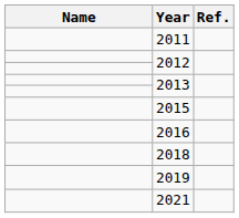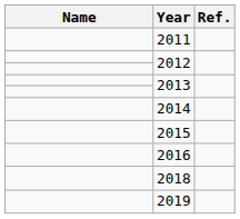 <table class="wikitable sortable" style="text-align: center;">
 <tr>
 <th style="width:10em">Name</th>
 <th>Year</th>
 <th>Ref.</th>
 </tr>
 <tr>
 <td></td>
 <td>2011</td>
 <td></td>
 </tr>
 <tr>
 <td></td>
 <td rowspan="2">2012</td>
 <td rowspan="2"></td>
 </tr>
 <tr>
 <td></td>
 </tr>
 <tr>
 <td></td>
 <td rowspan="2">2013</td>
 <td rowspan="2"></td>
 </tr>
 <tr>
 <td></td>
 </tr>
 <tr>
 <td></td>
+<td>2014</td>
+<td></td>
+</tr>
+<tr>
+<td></td>
 <td>2015</td>
 <td></td>
 </tr>
 <tr>
 <td><br></td>
 <td>2016</td>
 <td></td>
 </tr>
 <tr>
 <td></td>
 <td>2018</td>
 <td></td>
 </tr>
 <tr>
 <td></td>
 <td>2019</td>
 <td></td>
 </tr>
-<tr>
-<td></td>
-<td>2021</td>
-<td></td>
-</tr>
 </table>
